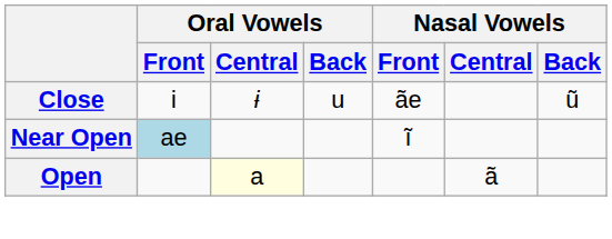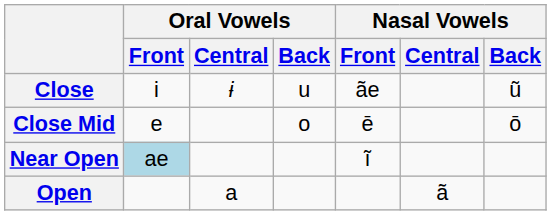 <table class="wikitable">
 <tr>
 <th rowspan="2"></th>
 <th colspan="3">Oral Vowels</th>
 <th colspan="3">Nasal Vowels</th>
 </tr>
 <tr>
 <th><a href='#'>Front</a></th>
 <th><a href='#'>Central</a></th>
 <th><a href='#'>Back</a></th>
 <th><a href='#'>Front</a></th>
 <th><a href='#'>Central</a></th>
 <th><a href='#'>Back</a></th>
 </tr>
 <tr style="text-align:center;">
 <th><a href='#'>Close</a></th>
 <td>i<br></td>
 <td><em>ɨ</em><br></td>
 <td>u<br></td>
 <td>ãe<br></td>
 <td></td>
 <td>ũ<br></td>
 </tr>
 <tr style="text-align:center;">
+<th><a href='#'>Close Mid</a></th>
+<td>e<br></td>
+<td></td>
+<td>o<br></td>
+<td>ē<br></td>
+<td></td>
+<td>ō<br></td>
+</tr>
+<tr style="text-align:center;">
 <th><a href='#'>Near Open</a></th>
 <td style="background: lightblue;">ae<br></td>
 <td></td>
 <td></td>
 <td>ĩ<br></td>
 <td></td>
 <td></td>
 </tr>
 <tr style="text-align:center;">
 <th><a href='#'>Open</a></th>
 <td></td>
-<td style="background: lightyellow;">a<br></td>
+<td>a<br></td>
 <td></td>
 <td></td>
 <td>ã<br></td>
 <td></td>
 </tr>
 </table>
